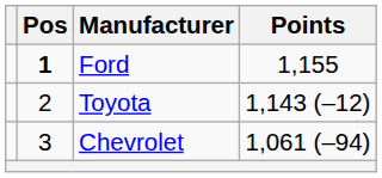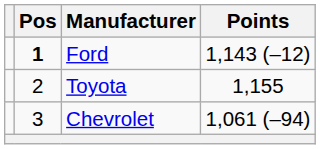 <table class="wikitable" style="font-size: 95%">
 <tr>
 <th></th>
 <th>Pos</th>
 <th>Manufacturer</th>
 <th>Points</th>
 </tr>
 <tr>
 <td align="left"></td>
 <td style="text-align:center;"><strong>1</strong></td>
 <td><a href='#'>Ford</a></td>
-<td style="text-align:center;">1,155</td>
+<td style="text-align:center;">1,143 (–12)</td>
 </tr>
 <tr>
 <td align="left"></td>
 <td style="text-align:center;">2</td>
 <td><a href='#'>Toyota</a></td>
-<td style="text-align:center;">1,143 (–12)</td>
+<td style="text-align:center;">1,155</td>
 </tr>
 <tr>
 <td align="left"></td>
 <td style="text-align:center;">3</td>
 <td><a href='#'>Chevrolet</a></td>
 <td style="text-align:center;">1,061 (–94)</td>
 </tr>
 <tr class="sortbottom">
 <th colspan="9"></th>
 </tr>
 </table>
